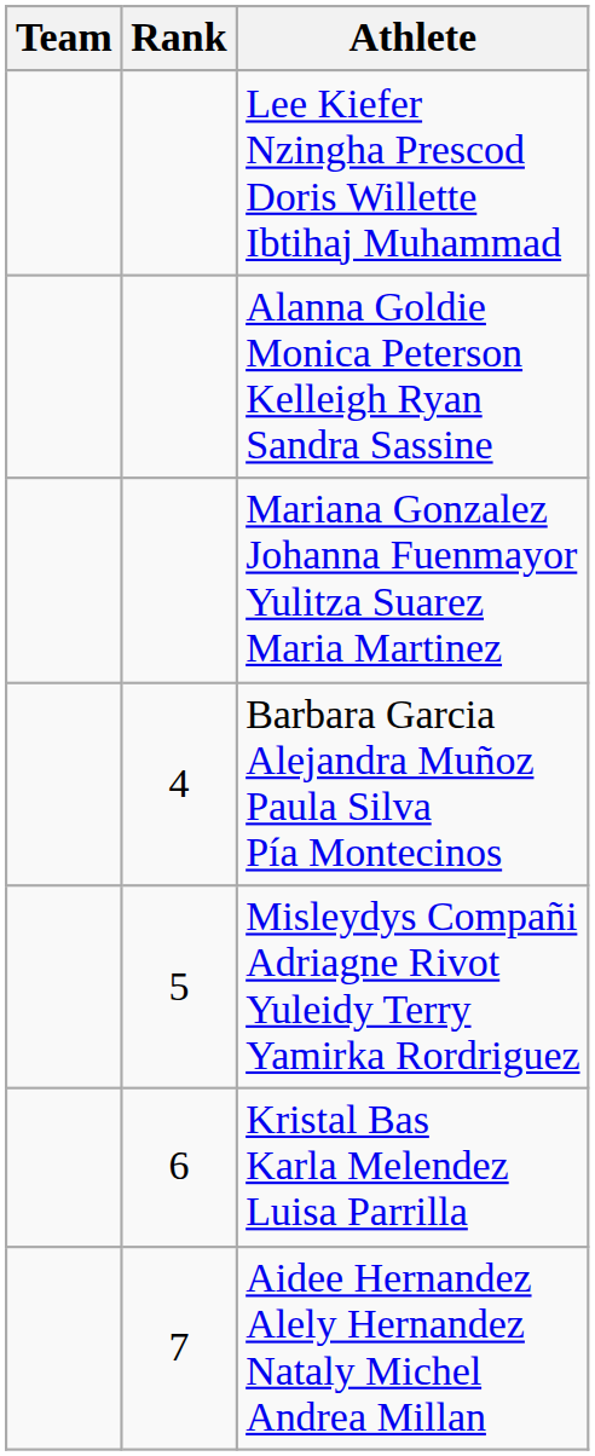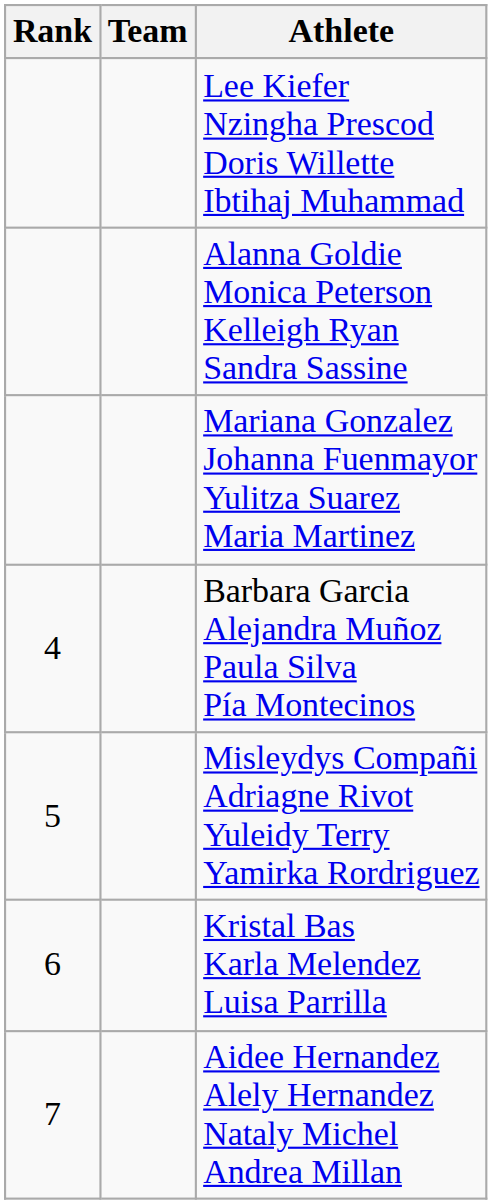 <table class="wikitable sortable" style="text-align:center">
 <tr>
+<th>Rank</th>
 <th>Team</th>
-<th>Rank</th>
 <th class="unsortable">Athlete</th>
 </tr>
 <tr>
+<td></td>
 <td align="left"></td>
-<td></td>
 <td align="left"><a href='#'>Lee Kiefer</a><br><a href='#'>Nzingha Prescod</a><br><a href='#'>Doris Willette</a><br><a href='#'>Ibtihaj Muhammad</a></td>
 </tr>
 <tr>
+<td></td>
 <td align="left"></td>
-<td></td>
 <td align="left"><a href='#'>Alanna Goldie</a><br><a href='#'>Monica Peterson</a><br><a href='#'>Kelleigh Ryan</a><br><a href='#'>Sandra Sassine</a></td>
 </tr>
 <tr>
+<td></td>
 <td align="left"></td>
-<td></td>
 <td align="left"><a href='#'>Mariana Gonzalez</a><br><a href='#'>Johanna Fuenmayor</a><br><a href='#'>Yulitza Suarez</a><br><a href='#'>Maria Martinez</a></td>
 </tr>
 <tr>
+<td>4</td>
 <td align="left"></td>
-<td>4</td>
 <td align="left">Barbara Garcia<br><a href='#'>Alejandra Muñoz</a><br><a href='#'>Paula Silva</a><br><a href='#'>Pía Montecinos</a></td>
 </tr>
 <tr>
+<td>5</td>
 <td align="left"></td>
-<td>5</td>
 <td align="left"><a href='#'>Misleydys Compañi</a><br><a href='#'>Adriagne Rivot</a><br><a href='#'>Yuleidy Terry</a><br><a href='#'>Yamirka Rordriguez</a></td>
 </tr>
 <tr>
+<td>6</td>
 <td align="left"></td>
-<td>6</td>
 <td align="left"><a href='#'>Kristal Bas</a><br><a href='#'>Karla Melendez</a><br><a href='#'>Luisa Parrilla</a></td>
 </tr>
 <tr>
+<td>7</td>
 <td align="left"></td>
-<td>7</td>
 <td align="left"><a href='#'>Aidee Hernandez</a><br><a href='#'>Alely Hernandez</a><br><a href='#'>Nataly Michel</a><br><a href='#'>Andrea Millan</a></td>
 </tr>
 </table>
